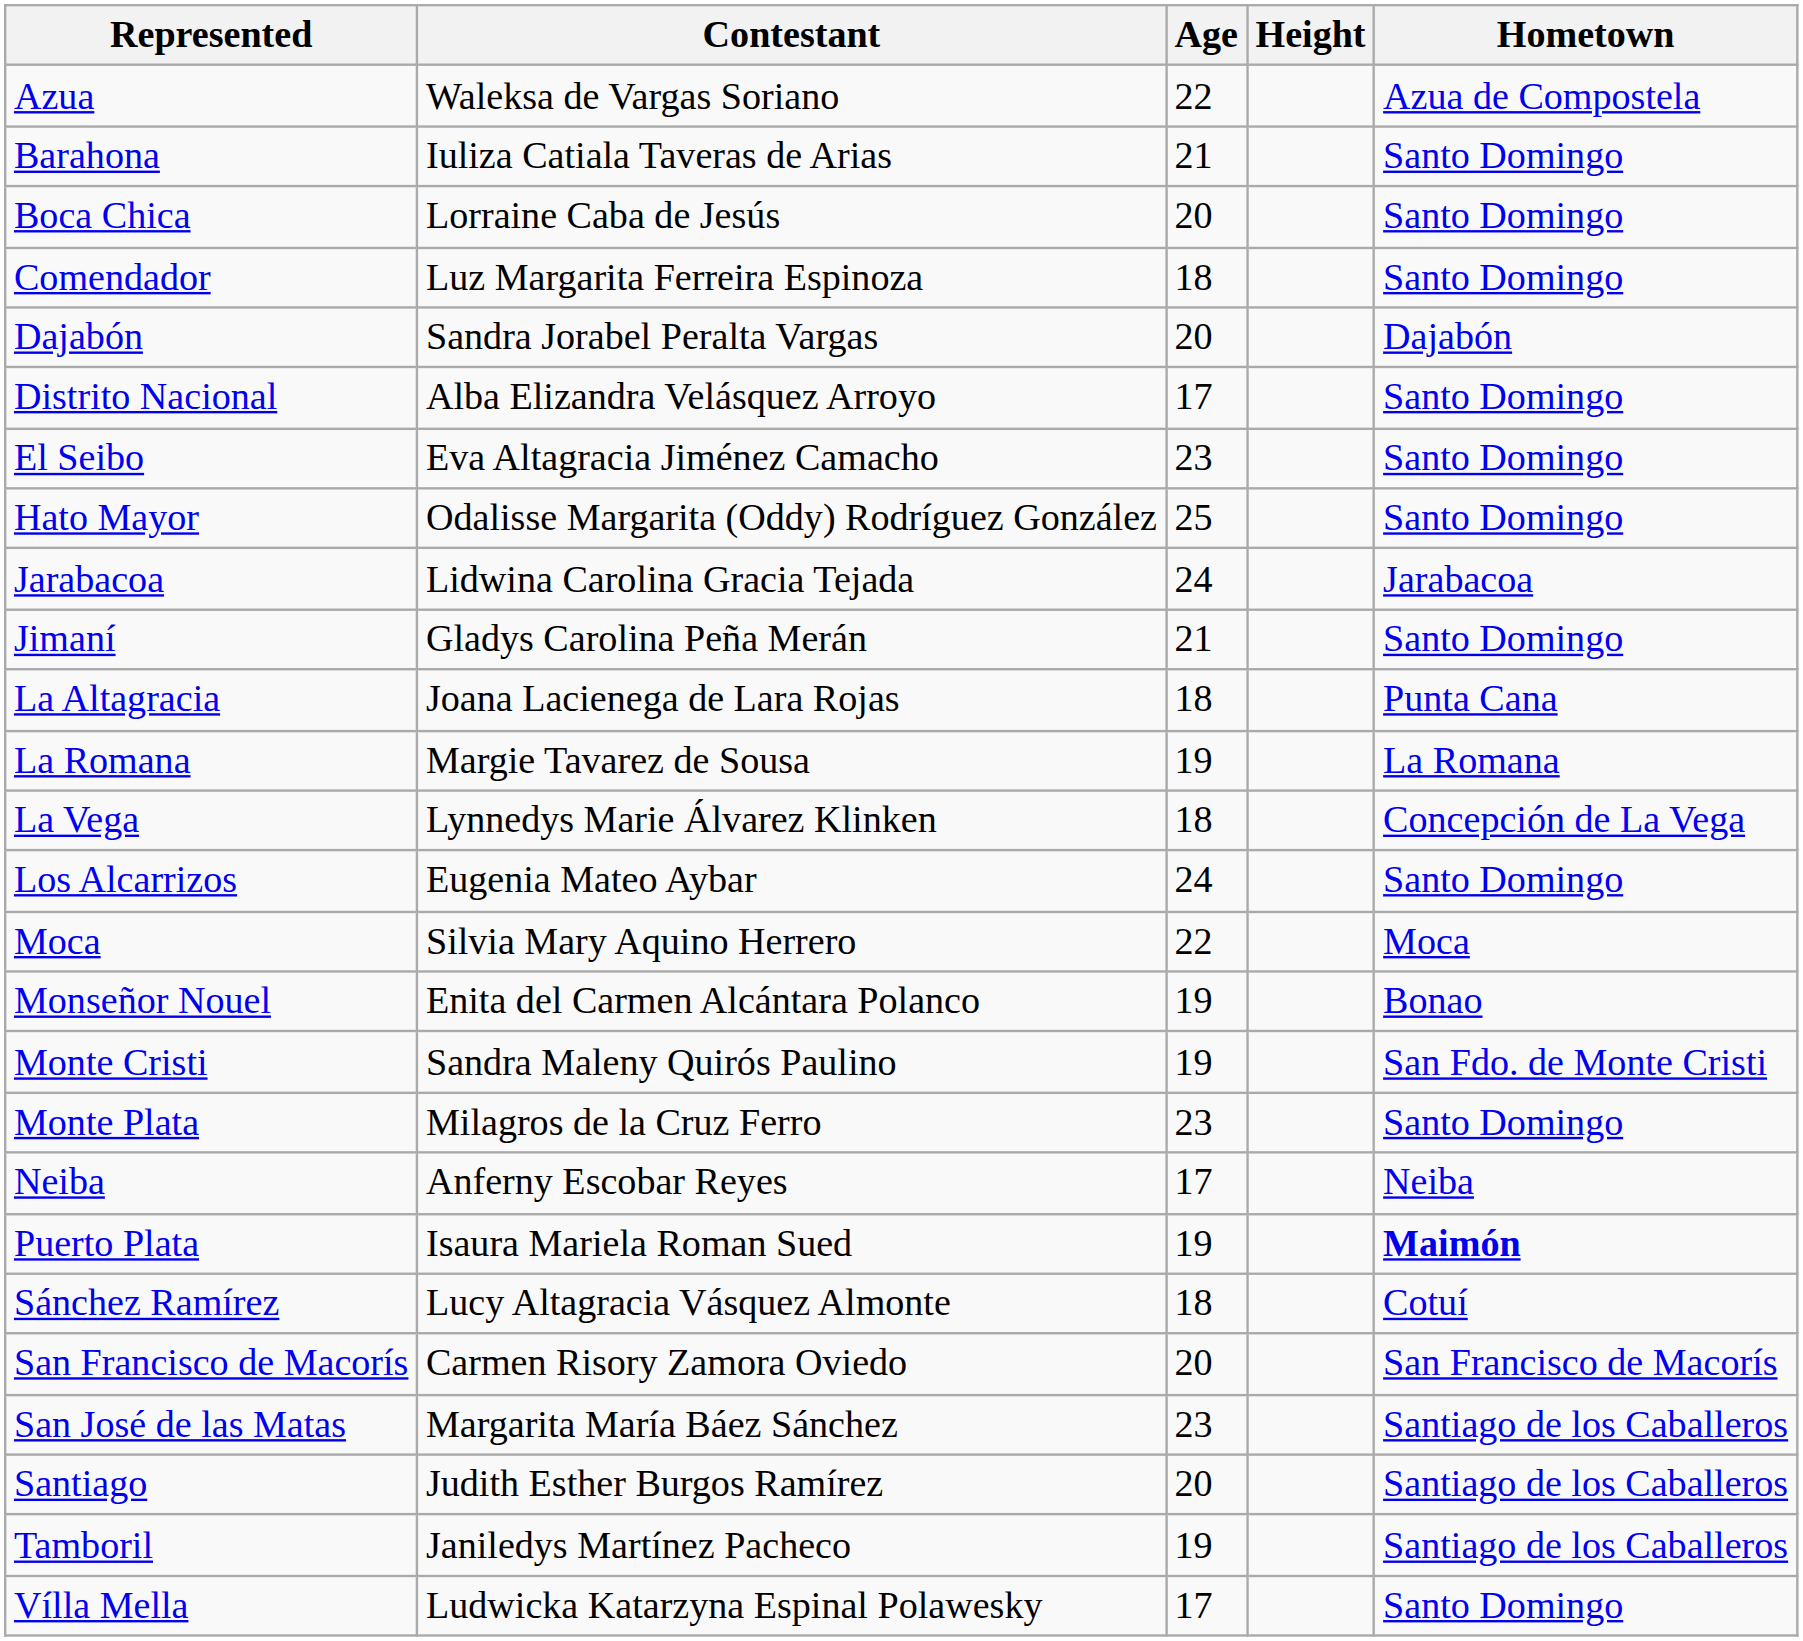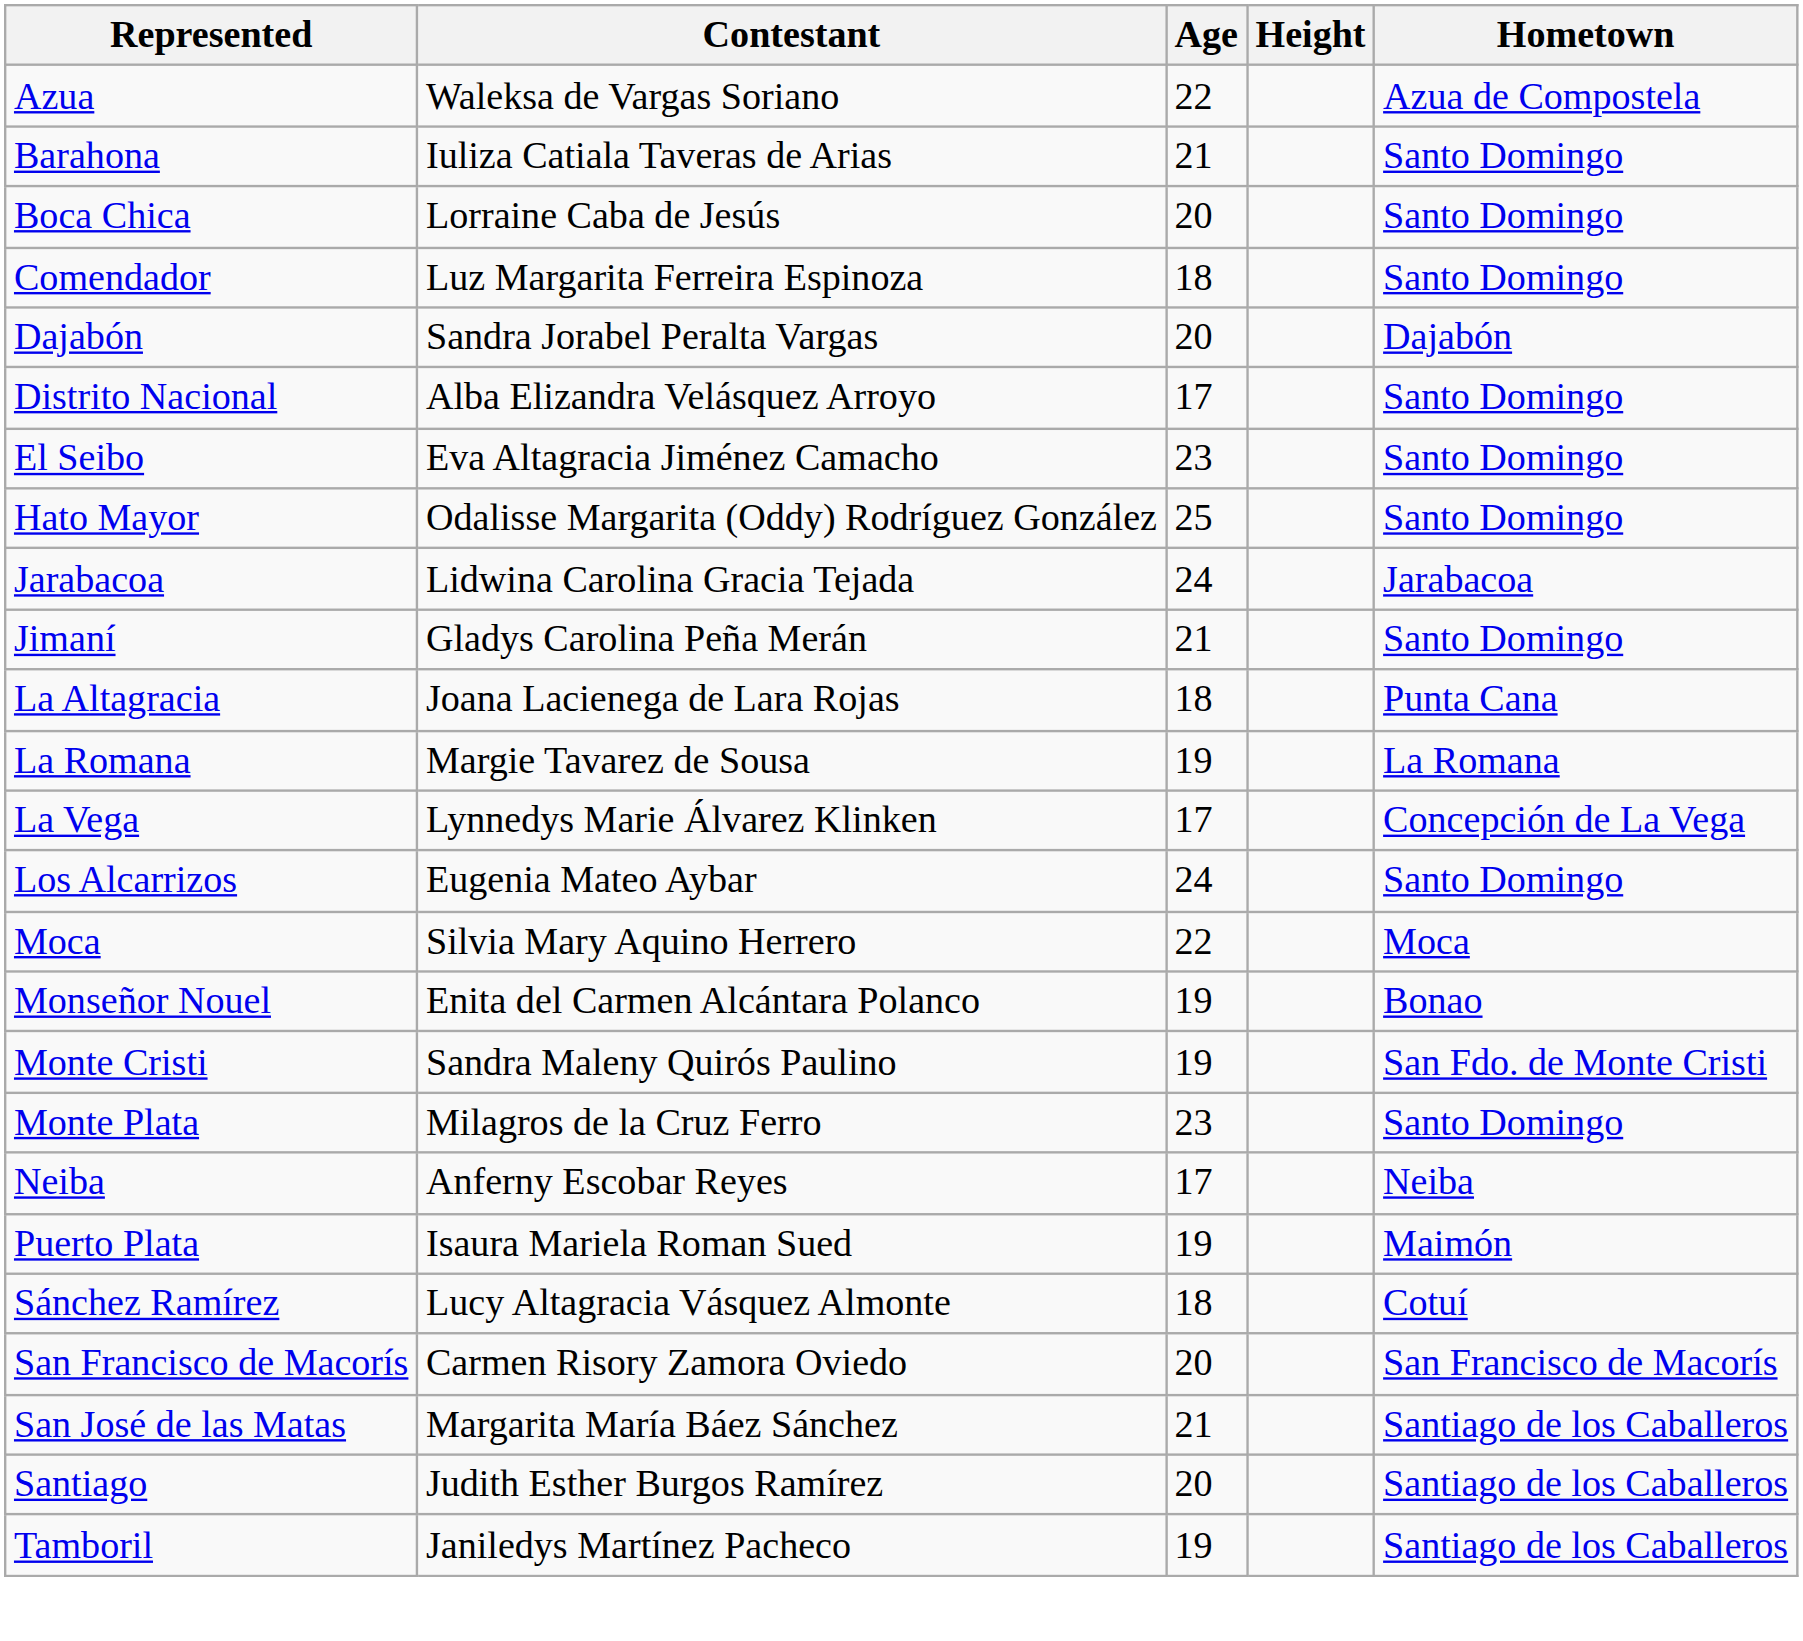 <table class="sortable wikitable">
 <tr>
 <th>Represented</th>
 <th>Contestant</th>
 <th>Age</th>
 <th>Height</th>
 <th>Hometown</th>
 </tr>
 <tr>
 <td><a href='#'>Azua</a></td>
 <td>Waleksa de Vargas Soriano</td>
 <td>22</td>
 <td></td>
 <td><a href='#'>Azua de Compostela</a></td>
 </tr>
 <tr>
 <td><a href='#'>Barahona</a></td>
 <td>Iuliza Catiala Taveras de Arias</td>
 <td>21</td>
 <td></td>
 <td><a href='#'>Santo Domingo</a></td>
 </tr>
 <tr>
 <td><a href='#'>Boca Chica</a></td>
 <td>Lorraine Caba de Jesús</td>
 <td>20</td>
 <td></td>
 <td><a href='#'>Santo Domingo</a></td>
 </tr>
 <tr>
 <td><a href='#'>Comendador</a></td>
 <td>Luz Margarita Ferreira Espinoza</td>
 <td>18</td>
 <td></td>
 <td><a href='#'>Santo Domingo</a></td>
 </tr>
 <tr>
 <td><a href='#'>Dajabón</a></td>
 <td>Sandra Jorabel Peralta Vargas</td>
 <td>20</td>
 <td></td>
 <td><a href='#'>Dajabón</a></td>
 </tr>
 <tr>
 <td><a href='#'>Distrito Nacional</a></td>
 <td>Alba Elizandra Velásquez Arroyo</td>
 <td>17</td>
 <td></td>
 <td><a href='#'>Santo Domingo</a></td>
 </tr>
 <tr>
 <td><a href='#'>El Seibo</a></td>
 <td>Eva Altagracia Jiménez Camacho</td>
 <td>23</td>
 <td></td>
 <td><a href='#'>Santo Domingo</a></td>
 </tr>
 <tr>
 <td><a href='#'>Hato Mayor</a></td>
 <td>Odalisse Margarita (Oddy) Rodríguez González</td>
 <td>25</td>
 <td></td>
 <td><a href='#'>Santo Domingo</a></td>
 </tr>
 <tr>
 <td><a href='#'>Jarabacoa</a></td>
 <td>Lidwina Carolina Gracia Tejada</td>
 <td>24</td>
 <td></td>
 <td><a href='#'>Jarabacoa</a></td>
 </tr>
 <tr>
 <td><a href='#'>Jimaní</a></td>
 <td>Gladys Carolina Peña Merán</td>
 <td>21</td>
 <td></td>
 <td><a href='#'>Santo Domingo</a></td>
 </tr>
 <tr>
 <td><a href='#'>La Altagracia</a></td>
 <td>Joana Lacienega de Lara Rojas</td>
 <td>18</td>
 <td></td>
 <td><a href='#'>Punta Cana</a></td>
 </tr>
 <tr>
 <td><a href='#'>La Romana</a></td>
 <td>Margie Tavarez de Sousa</td>
 <td>19</td>
 <td></td>
 <td><a href='#'>La Romana</a></td>
 </tr>
 <tr>
 <td><a href='#'>La Vega</a></td>
 <td>Lynnedys Marie Álvarez Klinken</td>
-<td>18</td>
+<td>17</td>
 <td></td>
 <td><a href='#'>Concepción de La Vega</a></td>
 </tr>
 <tr>
 <td><a href='#'>Los Alcarrizos</a></td>
 <td>Eugenia Mateo Aybar</td>
 <td>24</td>
 <td></td>
 <td><a href='#'>Santo Domingo</a></td>
 </tr>
 <tr>
 <td><a href='#'>Moca</a></td>
 <td>Silvia Mary Aquino Herrero</td>
 <td>22</td>
 <td></td>
 <td><a href='#'>Moca</a></td>
 </tr>
 <tr>
 <td><a href='#'>Monseñor Nouel</a></td>
 <td>Enita del Carmen Alcántara Polanco</td>
 <td>19</td>
 <td></td>
 <td><a href='#'>Bonao</a></td>
 </tr>
 <tr>
 <td><a href='#'>Monte Cristi</a></td>
 <td>Sandra Maleny Quirós Paulino</td>
 <td>19</td>
 <td></td>
 <td><a href='#'>San Fdo. de Monte Cristi</a></td>
 </tr>
 <tr>
 <td><a href='#'>Monte Plata</a></td>
 <td>Milagros de la Cruz Ferro</td>
 <td>23</td>
 <td></td>
 <td><a href='#'>Santo Domingo</a></td>
 </tr>
 <tr>
 <td><a href='#'>Neiba</a></td>
 <td>Anferny Escobar Reyes</td>
 <td>17</td>
 <td></td>
 <td><a href='#'>Neiba</a></td>
 </tr>
 <tr>
 <td><a href='#'>Puerto Plata</a></td>
 <td>Isaura Mariela Roman Sued</td>
 <td>19</td>
 <td></td>
-<td><strong><a href='#'>Maimón</a></strong></td>
+<td><a href='#'>Maimón</a></td>
 </tr>
 <tr>
 <td><a href='#'>Sánchez Ramírez</a></td>
 <td>Lucy Altagracia Vásquez Almonte</td>
 <td>18</td>
 <td></td>
 <td><a href='#'>Cotuí</a></td>
 </tr>
 <tr>
 <td><a href='#'>San Francisco de Macorís</a></td>
 <td>Carmen Risory Zamora Oviedo</td>
 <td>20</td>
 <td></td>
 <td><a href='#'>San Francisco de Macorís</a></td>
 </tr>
 <tr>
 <td><a href='#'>San José de las Matas</a></td>
 <td>Margarita María Báez Sánchez</td>
-<td>23</td>
+<td>21</td>
 <td></td>
 <td><a href='#'>Santiago de los Caballeros</a></td>
 </tr>
 <tr>
 <td><a href='#'>Santiago</a></td>
 <td>Judith Esther Burgos Ramírez</td>
 <td>20</td>
 <td></td>
 <td><a href='#'>Santiago de los Caballeros</a></td>
 </tr>
 <tr>
 <td><a href='#'>Tamboril</a></td>
 <td>Janiledys Martínez Pacheco</td>
 <td>19</td>
 <td></td>
 <td><a href='#'>Santiago de los Caballeros</a></td>
 </tr>
-<tr>
-<td><a href='#'>Vílla Mella</a></td>
-<td>Ludwicka Katarzyna Espinal Polawesky</td>
-<td>17</td>
-<td></td>
-<td><a href='#'>Santo Domingo</a></td>
-</tr>
 </table>
